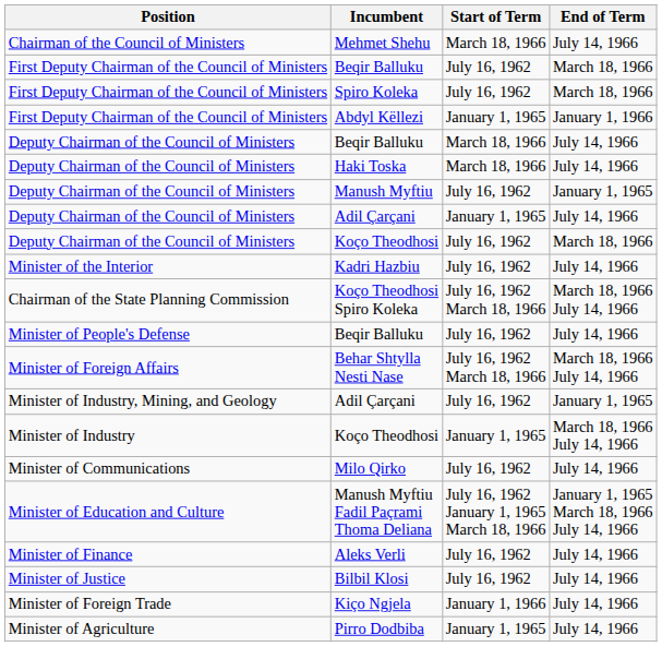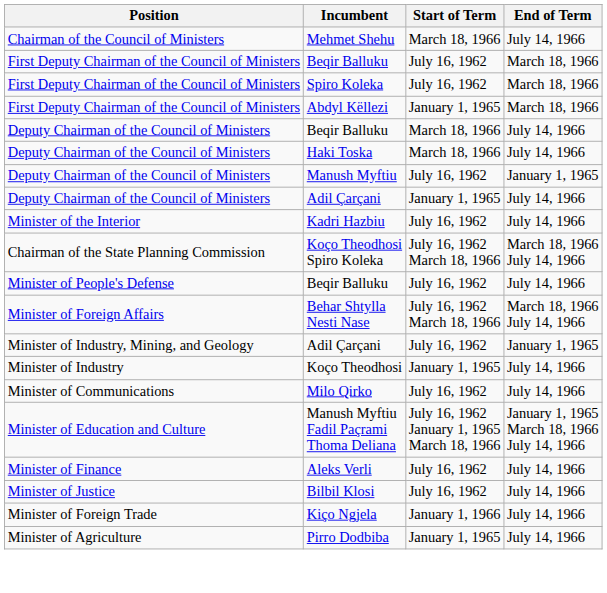 <table class="wikitable">
 <tr>
 <th>Position</th>
 <th>Incumbent</th>
 <th>Start of Term</th>
 <th>End of Term</th>
 </tr>
 <tr>
 <td><a href='#'>Chairman of the Council of Ministers</a></td>
 <td><a href='#'>Mehmet Shehu</a></td>
 <td>March 18, 1966</td>
 <td>July 14, 1966</td>
 </tr>
 <tr>
 <td><a href='#'>First Deputy Chairman of the Council of Ministers</a></td>
 <td><a href='#'>Beqir Balluku</a></td>
 <td>July 16, 1962</td>
 <td>March 18, 1966</td>
 </tr>
 <tr>
 <td><a href='#'>First Deputy Chairman of the Council of Ministers</a></td>
 <td><a href='#'>Spiro Koleka</a></td>
 <td>July 16, 1962</td>
 <td>March 18, 1966</td>
 </tr>
 <tr>
 <td><a href='#'>First Deputy Chairman of the Council of Ministers</a></td>
 <td><a href='#'>Abdyl Këllezi</a></td>
 <td>January 1, 1965</td>
-<td>January 1, 1966</td>
+<td>March 18, 1966</td>
 </tr>
 <tr>
 <td><a href='#'>Deputy Chairman of the Council of Ministers</a></td>
 <td>Beqir Balluku</td>
 <td>March 18, 1966</td>
 <td>July 14, 1966</td>
 </tr>
 <tr>
 <td><a href='#'>Deputy Chairman of the Council of Ministers</a></td>
 <td><a href='#'>Haki Toska</a></td>
 <td>March 18, 1966</td>
 <td>July 14, 1966</td>
 </tr>
 <tr>
 <td><a href='#'>Deputy Chairman of the Council of Ministers</a></td>
 <td><a href='#'>Manush Myftiu</a></td>
 <td>July 16, 1962</td>
 <td>January 1, 1965</td>
 </tr>
 <tr>
 <td><a href='#'>Deputy Chairman of the Council of Ministers</a></td>
 <td><a href='#'>Adil Çarçani</a></td>
 <td>January 1, 1965</td>
 <td>July 14, 1966</td>
-</tr>
-<tr>
-<td><a href='#'>Deputy Chairman of the Council of Ministers</a></td>
-<td><a href='#'>Koço Theodhosi</a></td>
-<td>July 16, 1962</td>
-<td>March 18, 1966</td>
 </tr>
 <tr>
 <td><a href='#'>Minister of the Interior</a></td>
 <td><a href='#'>Kadri Hazbiu</a></td>
 <td>July 16, 1962</td>
 <td>July 14, 1966</td>
 </tr>
 <tr>
 <td>Chairman of the State Planning Commission</td>
 <td><a href='#'>Koço Theodhosi</a><br>Spiro Koleka</td>
 <td>July 16, 1962<br>March 18, 1966</td>
 <td>March 18, 1966<br>July 14, 1966</td>
 </tr>
 <tr>
 <td><a href='#'>Minister of People's Defense</a></td>
 <td>Beqir Balluku</td>
 <td>July 16, 1962</td>
 <td>July 14, 1966</td>
 </tr>
 <tr>
 <td><a href='#'>Minister of Foreign Affairs</a></td>
 <td><a href='#'>Behar Shtylla</a><br><a href='#'>Nesti Nase</a></td>
 <td>July 16, 1962<br>March 18, 1966</td>
 <td>March 18, 1966<br>July 14, 1966</td>
 </tr>
 <tr>
 <td>Minister of Industry, Mining, and Geology</td>
 <td>Adil Çarçani</td>
 <td>July 16, 1962</td>
 <td>January 1, 1965</td>
 </tr>
 <tr>
 <td>Minister of Industry</td>
 <td>Koço Theodhosi</td>
 <td>January 1, 1965</td>
-<td>March 18, 1966<br>July 14, 1966</td>
+<td>July 14, 1966</td>
 </tr>
 <tr>
 <td>Minister of Communications</td>
 <td><a href='#'>Milo Qirko</a></td>
 <td>July 16, 1962</td>
 <td>July 14, 1966</td>
 </tr>
 <tr>
 <td><a href='#'>Minister of Education and Culture</a></td>
 <td>Manush Myftiu<br><a href='#'>Fadil Paçrami</a><br><a href='#'>Thoma Deliana</a></td>
 <td>July 16, 1962<br>January 1, 1965<br>March 18, 1966</td>
 <td>January 1, 1965<br>March 18, 1966<br>July 14, 1966</td>
 </tr>
 <tr>
 <td><a href='#'>Minister of Finance</a></td>
 <td><a href='#'>Aleks Verli</a></td>
 <td>July 16, 1962</td>
 <td>July 14, 1966</td>
 </tr>
 <tr>
 <td><a href='#'>Minister of Justice</a></td>
 <td><a href='#'>Bilbil Klosi</a></td>
 <td>July 16, 1962</td>
 <td>July 14, 1966</td>
 </tr>
 <tr>
 <td>Minister of Foreign Trade</td>
 <td><a href='#'>Kiço Ngjela</a></td>
 <td>January 1, 1966</td>
 <td>July 14, 1966</td>
 </tr>
 <tr>
 <td>Minister of Agriculture</td>
 <td><a href='#'>Pirro Dodbiba</a></td>
 <td>January 1, 1965</td>
 <td>July 14, 1966</td>
 </tr>
 </table>
